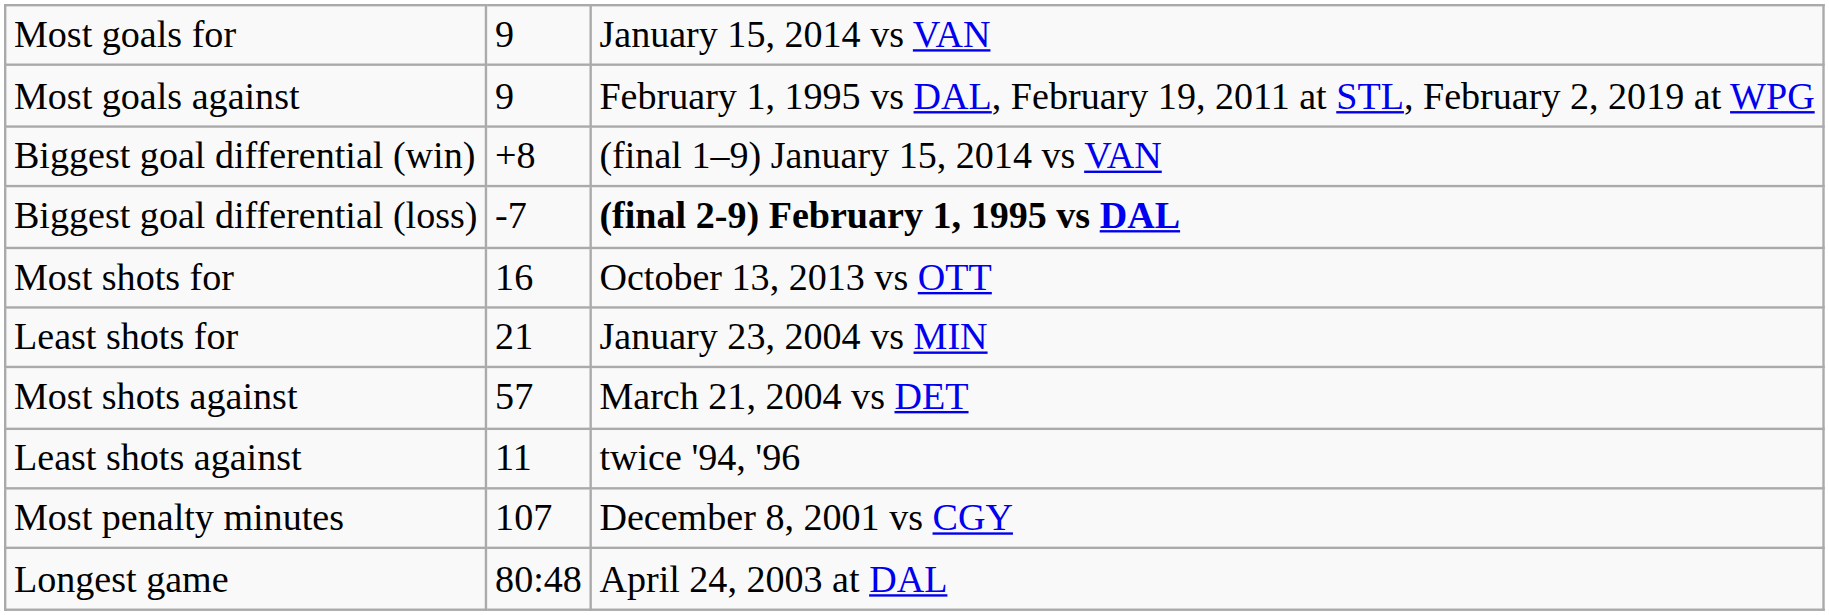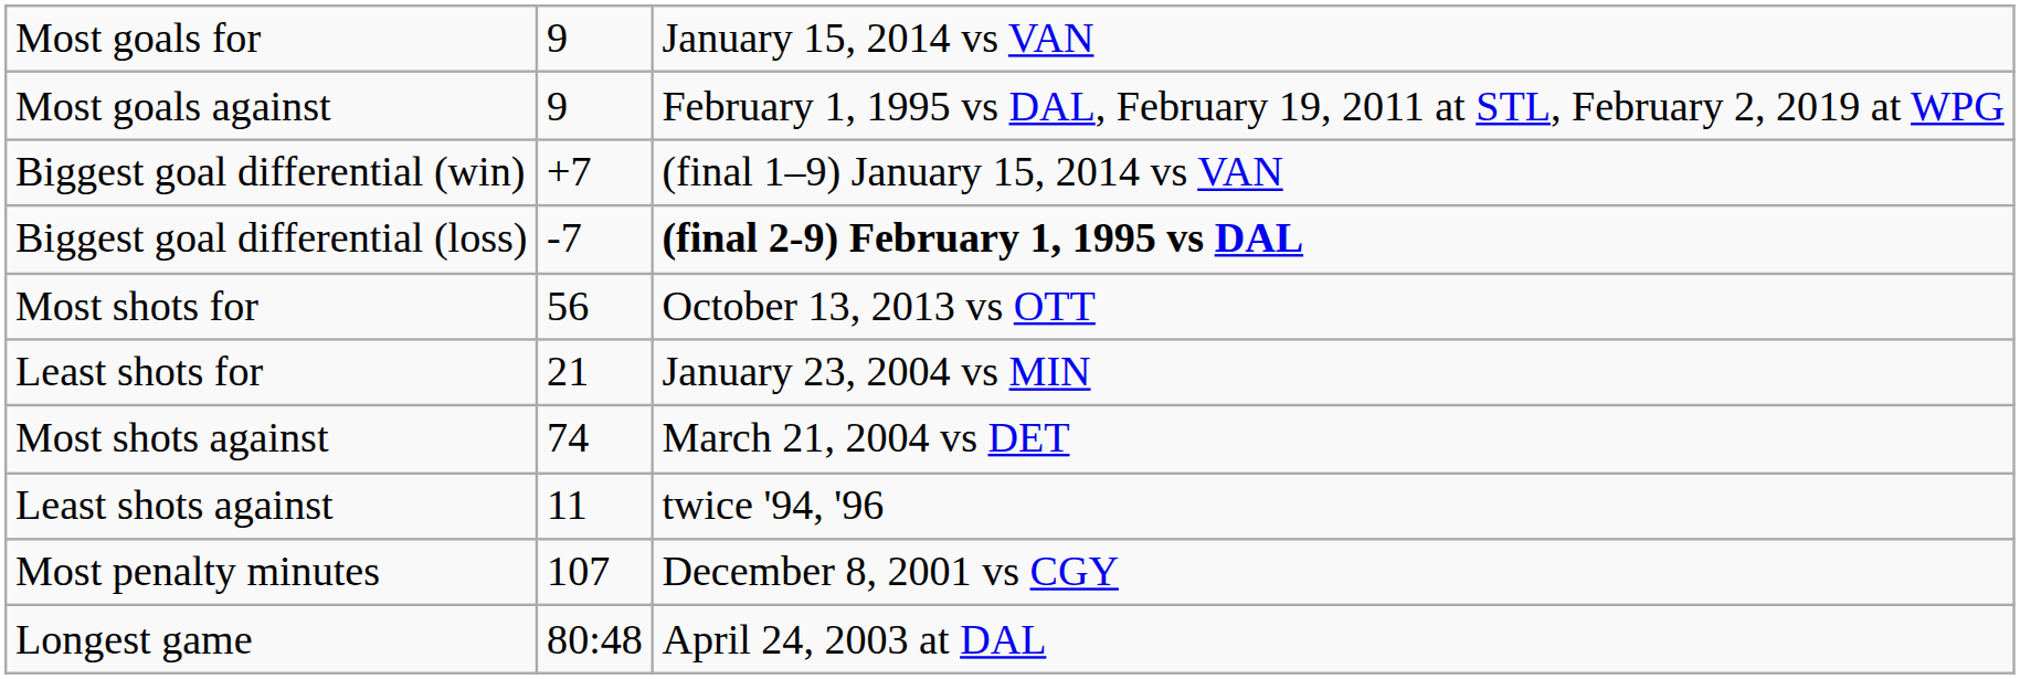 <table class="wikitable">
 <tr>
 <td>Most goals for</td>
 <td>9</td>
 <td>January 15, 2014 vs <a href='#'>VAN</a></td>
 </tr>
 <tr>
 <td>Most goals against</td>
 <td>9</td>
 <td>February 1, 1995 vs <a href='#'>DAL</a>, February 19, 2011 at <a href='#'>STL</a>, February 2, 2019 at <a href='#'>WPG</a></td>
 </tr>
 <tr>
 <td>Biggest goal differential (win)</td>
-<td>+8</td>
+<td>+7</td>
 <td>(final 1–9)  January 15, 2014 vs <a href='#'>VAN</a></td>
 </tr>
 <tr>
 <td>Biggest goal differential (loss)</td>
 <td>-7</td>
 <td><strong>(final 2-9) February 1, 1995 vs <a href='#'>DAL</a></strong></td>
 </tr>
 <tr>
 <td>Most shots for</td>
-<td>16</td>
+<td>56</td>
 <td>October 13, 2013 vs <a href='#'>OTT</a></td>
 </tr>
 <tr>
 <td>Least shots for</td>
 <td>21</td>
 <td>January 23, 2004 vs <a href='#'>MIN</a></td>
 </tr>
 <tr>
 <td>Most shots against</td>
-<td>57</td>
+<td>74</td>
 <td>March 21, 2004 vs <a href='#'>DET</a></td>
 </tr>
 <tr>
 <td>Least shots against</td>
 <td>11</td>
 <td>twice '94, '96</td>
 </tr>
 <tr>
 <td>Most penalty minutes</td>
 <td>107</td>
 <td>December 8, 2001 vs <a href='#'>CGY</a></td>
 </tr>
 <tr>
 <td>Longest game</td>
 <td>80:48</td>
 <td>April 24, 2003 at <a href='#'>DAL</a></td>
 </tr>
 </table>
